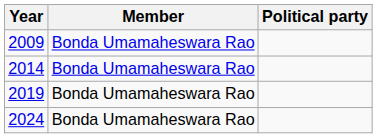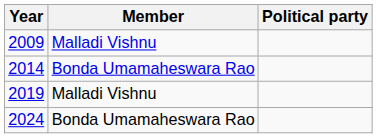 <table class="wikitable sortable">
 <tr>
 <th>Year</th>
 <th>Member</th>
 <th colspan="2">Political party</th>
 </tr>
 <tr>
 <td><a href='#'>2009</a></td>
-<td><a href='#'>Bonda Umamaheswara Rao</a></td>
+<td><a href='#'>Malladi Vishnu</a></td>
 <td></td>
 </tr>
 <tr>
 <td><a href='#'>2014</a></td>
 <td><a href='#'>Bonda Umamaheswara Rao</a></td>
 <td></td>
 </tr>
 <tr>
 <td><a href='#'>2019</a></td>
-<td>Bonda Umamaheswara Rao</td>
+<td>Malladi Vishnu</td>
 <td></td>
 </tr>
 <tr>
 <td><a href='#'>2024</a></td>
 <td>Bonda Umamaheswara Rao</td>
 <td></td>
 </tr>
 </table>
